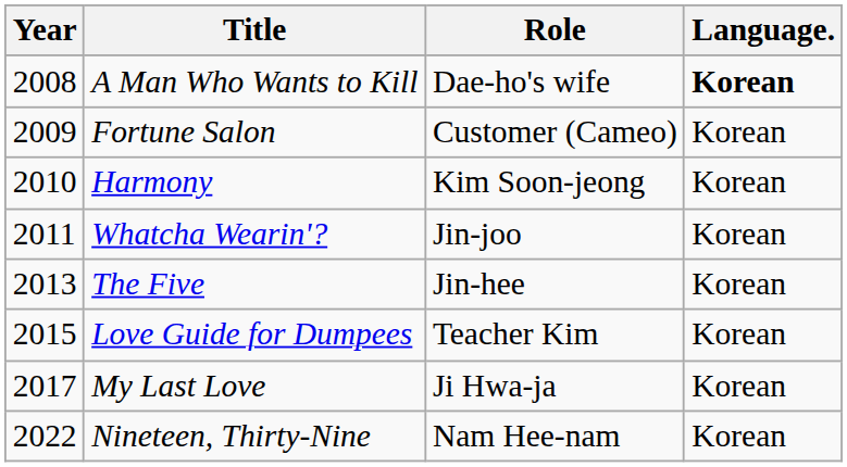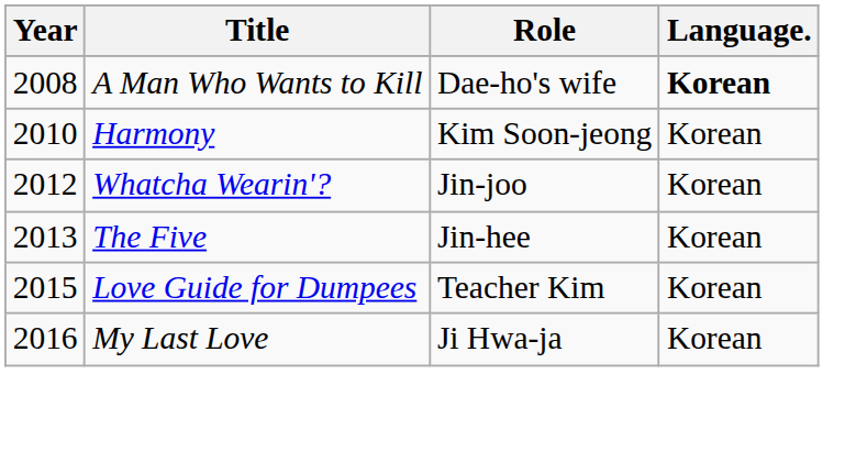 <table class="wikitable">
 <tr>
 <th>Year</th>
 <th>Title</th>
 <th>Role</th>
 <th>Language.</th>
 </tr>
 <tr>
 <td>2008</td>
 <td><em>A Man Who Wants to Kill</em></td>
 <td>Dae-ho's wife</td>
 <td><strong>Korean</strong></td>
 </tr>
 <tr>
-<td>2009</td>
-<td><em>Fortune Salon</em></td>
-<td>Customer (Cameo)</td>
-<td>Korean</td>
-</tr>
-<tr>
 <td>2010</td>
 <td><em><a href='#'>Harmony</a></em></td>
 <td>Kim Soon-jeong</td>
 <td>Korean</td>
 </tr>
 <tr>
-<td>2011</td>
+<td>2012</td>
 <td><em><a href='#'>Whatcha Wearin'?</a></em></td>
 <td>Jin-joo</td>
 <td>Korean</td>
 </tr>
 <tr>
 <td>2013</td>
 <td><em><a href='#'>The Five</a></em></td>
 <td>Jin-hee</td>
 <td>Korean</td>
 </tr>
 <tr>
 <td>2015</td>
 <td><em><a href='#'>Love Guide for Dumpees</a></em></td>
 <td>Teacher Kim</td>
 <td>Korean</td>
 </tr>
 <tr>
-<td>2017</td>
+<td>2016</td>
 <td><em>My Last Love</em></td>
 <td>Ji Hwa-ja</td>
 <td>Korean</td>
 </tr>
-<tr>
-<td>2022</td>
-<td><em>Nineteen, Thirty-Nine</em></td>
-<td>Nam Hee-nam</td>
-<td>Korean</td>
-</tr>
 </table>
